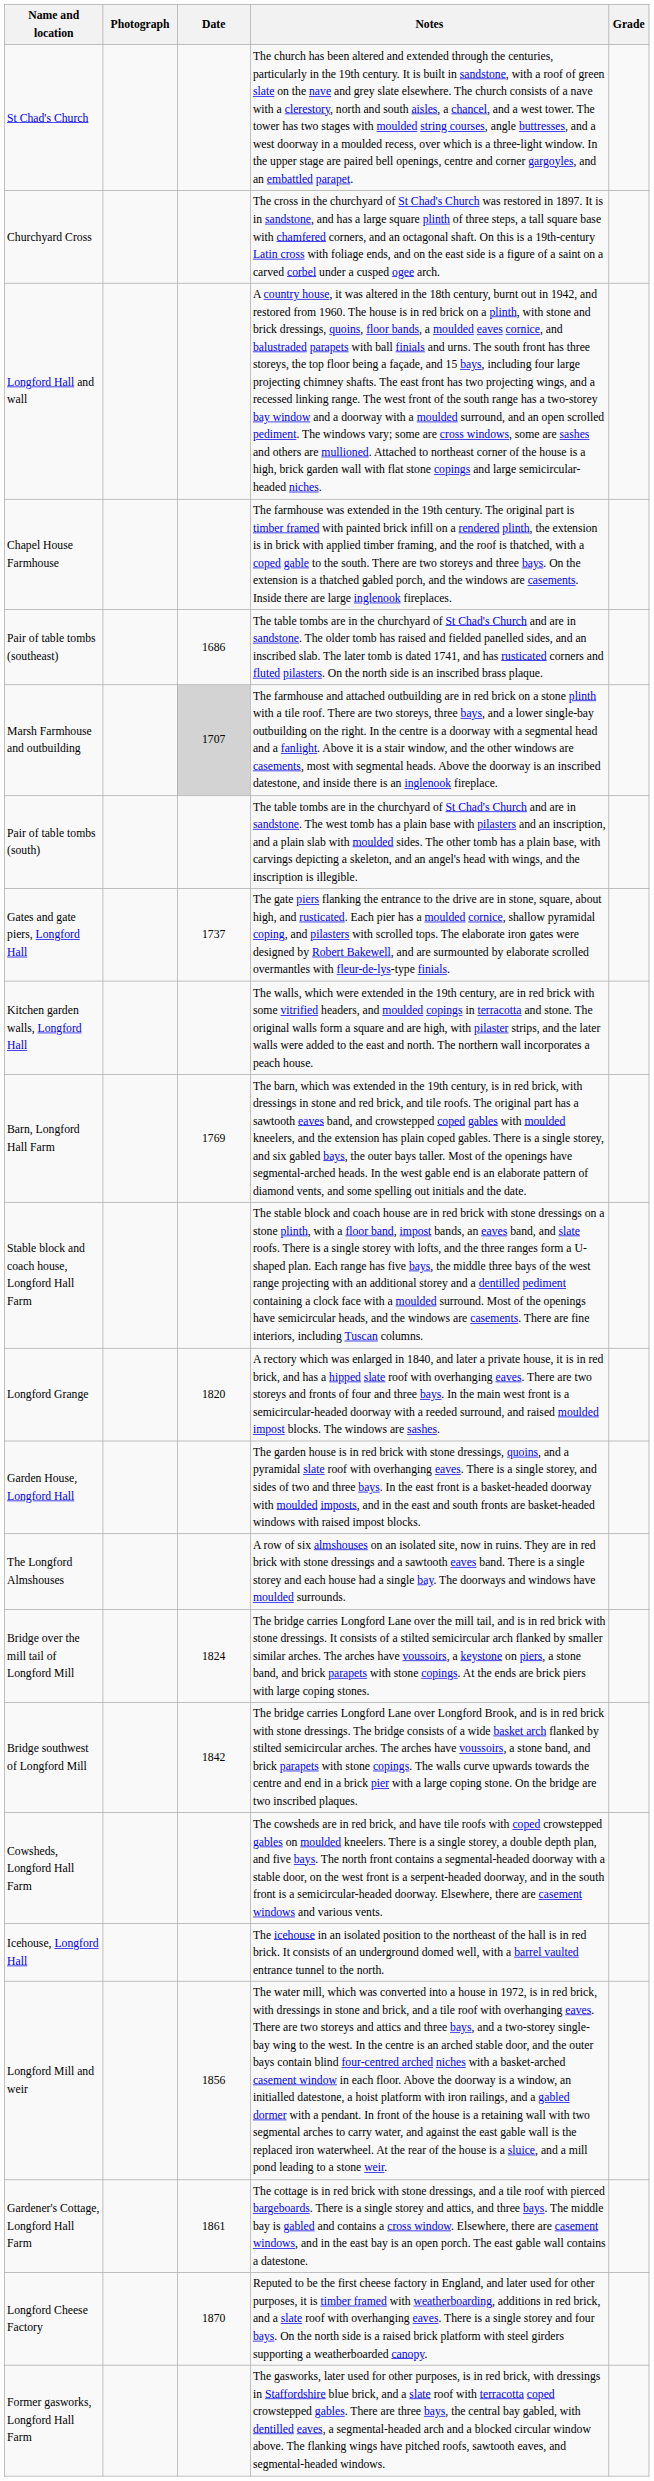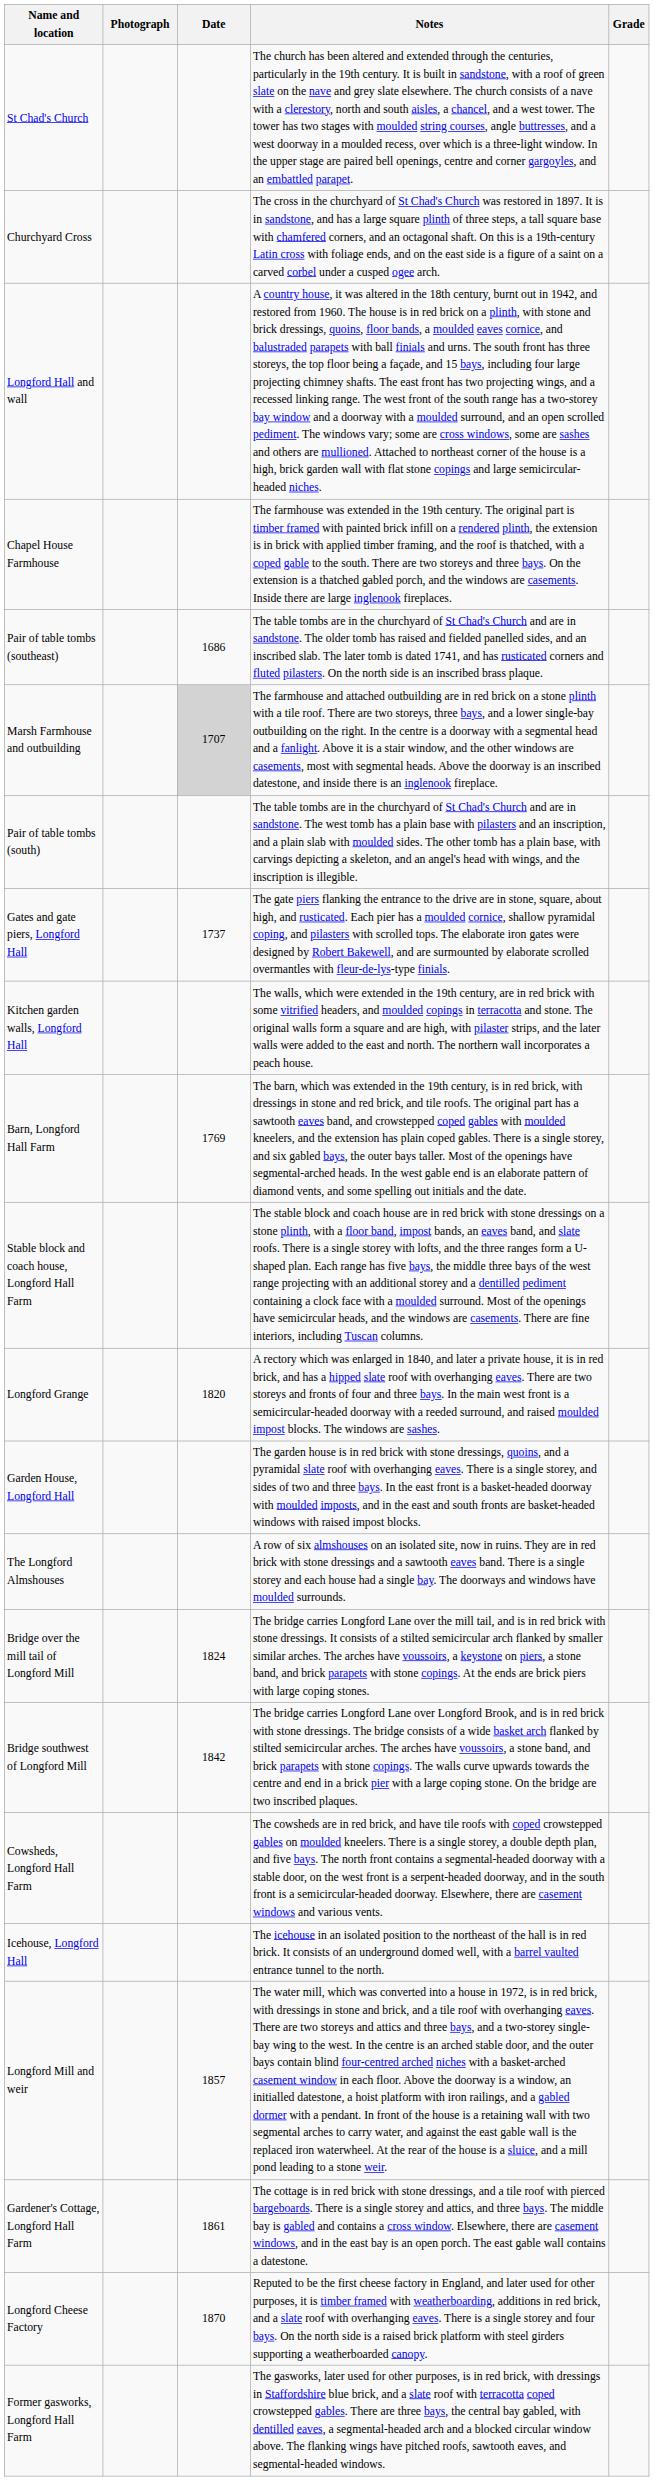 <table class="wikitable sortable plainrowheaders" style="width:100%; border:0; text-align:left; line-height:150%;">
 <tr>
 <th scope="col"  style="width:150px">Name and location</th>
 <th scope="col"  style="width:100px" class="unsortable">Photograph</th>
 <th scope="col"  style="width:120px">Date</th>
 <th scope="col"  style="width:650px" class="unsortable">Notes</th>
 <th scope="col"  style="width:50px">Grade</th>
 </tr>
 <tr>
 <td><a href='#'>St Chad's Church</a><br><small></small></td>
 <td></td>
 <td align="center"></td>
 <td>The church has been altered and extended through the centuries, particularly in the 19th century.  It is built in <a href='#'>sandstone</a>, with a roof of green <a href='#'>slate</a> on the <a href='#'>nave</a> and grey slate elsewhere.  The church consists of a nave with a <a href='#'>clerestory</a>, north and south <a href='#'>aisles</a>, a <a href='#'>chancel</a>, and a west tower.  The tower has two stages with <a href='#'>moulded</a> <a href='#'>string courses</a>, angle <a href='#'>buttresses</a>, and a west doorway in a moulded recess, over which is a three-light window.  In the upper stage are paired bell openings, centre and corner <a href='#'>gargoyles</a>, and an <a href='#'>embattled</a> <a href='#'>parapet</a>.</td>
 <td align="center" ></td>
 </tr>
 <tr>
 <td>Churchyard Cross<br><small></small></td>
 <td></td>
 <td align="center"></td>
 <td>The cross in the churchyard of <a href='#'>St Chad's Church</a> was restored in 1897.  It is in <a href='#'>sandstone</a>, and has a large square <a href='#'>plinth</a> of three steps, a tall square base with <a href='#'>chamfered</a> corners, and an octagonal shaft.  On this is a 19th-century <a href='#'>Latin cross</a> with foliage ends, and on the east side is a figure of a saint on a carved <a href='#'>corbel</a> under a cusped <a href='#'>ogee</a> arch.</td>
 <td align="center" ></td>
 </tr>
 <tr>
 <td><a href='#'>Longford Hall</a> and wall<br><small></small></td>
 <td></td>
 <td align="center"></td>
 <td>A <a href='#'>country house</a>, it was altered in the 18th century, burnt out in 1942, and restored from 1960.  The house is in red brick on a <a href='#'>plinth</a>, with stone and brick dressings, <a href='#'>quoins</a>, <a href='#'>floor bands</a>, a <a href='#'>moulded</a> <a href='#'>eaves</a> <a href='#'>cornice</a>, and <a href='#'>balustraded</a> <a href='#'>parapets</a> with ball <a href='#'>finials</a> and urns.  The south front has three storeys, the top floor being a façade, and 15 <a href='#'>bays</a>, including four large projecting chimney shafts.  The east front has two projecting wings, and a recessed linking range.  The west front of the south range has a two-storey <a href='#'>bay window</a> and a doorway with a <a href='#'>moulded</a> surround, and an open scrolled <a href='#'>pediment</a>.  The windows vary; some are <a href='#'>cross windows</a>, some are <a href='#'>sashes</a> and others are <a href='#'>mullioned</a>.  Attached to northeast corner of the house is a high, brick garden wall with flat stone <a href='#'>copings</a> and large semicircular-headed <a href='#'>niches</a>.</td>
 <td align="center" ></td>
 </tr>
 <tr>
 <td>Chapel House Farmhouse<br><small></small></td>
 <td></td>
 <td align="center"></td>
 <td>The farmhouse was extended in the 19th century.  The original part is <a href='#'>timber framed</a> with painted brick infill on a <a href='#'>rendered</a> <a href='#'>plinth</a>, the extension is in brick with applied timber framing, and the roof is thatched, with a <a href='#'>coped</a> <a href='#'>gable</a> to the south.  There are two storeys and three <a href='#'>bays</a>.  On the extension is a thatched gabled porch, and the windows are <a href='#'>casements</a>.  Inside there are large <a href='#'>inglenook</a> fireplaces.</td>
 <td align="center" ></td>
 </tr>
 <tr>
 <td>Pair of table tombs (southeast)<br><small></small></td>
 <td></td>
 <td align="center">1686</td>
 <td>The table tombs are in the churchyard of <a href='#'>St Chad's Church</a> and are in <a href='#'>sandstone</a>.  The older tomb has raised and fielded panelled sides, and an inscribed slab.  The later tomb is dated 1741, and has <a href='#'>rusticated</a> corners and <a href='#'>fluted</a> <a href='#'>pilasters</a>.  On the north side is an inscribed brass plaque.</td>
 <td align="center" ></td>
 </tr>
 <tr>
 <td>Marsh Farmhouse and outbuilding<br><small></small></td>
 <td></td>
 <td align="center" style="background: lightgrey;">1707</td>
 <td>The farmhouse and attached outbuilding are in red brick on a stone <a href='#'>plinth</a> with a tile roof.  There are two storeys, three <a href='#'>bays</a>, and a lower single-bay outbuilding on the right.  In the centre is a doorway with a segmental head and a <a href='#'>fanlight</a>.  Above it is a stair window, and the other windows are <a href='#'>casements</a>, most with segmental heads.  Above the doorway is an inscribed datestone, and inside there is an <a href='#'>inglenook</a> fireplace.</td>
 <td align="center" ></td>
 </tr>
 <tr>
 <td>Pair of table tombs (south)<br><small></small></td>
 <td></td>
 <td align="center"></td>
 <td>The table tombs are in the churchyard of <a href='#'>St Chad's Church</a> and are in <a href='#'>sandstone</a>.  The west tomb has a plain base with <a href='#'>pilasters</a> and an inscription, and a plain slab with <a href='#'>moulded</a> sides.  The other tomb has a plain base, with carvings depicting a skeleton, and an angel's head with wings, and the inscription is illegible.</td>
 <td align="center" ></td>
 </tr>
 <tr>
 <td>Gates and gate piers, <a href='#'>Longford Hall</a><br><small></small></td>
 <td></td>
 <td align="center">1737</td>
 <td>The gate <a href='#'>piers</a> flanking the entrance to the drive are in stone, square, about  high, and <a href='#'>rusticated</a>.  Each pier has a <a href='#'>moulded</a> <a href='#'>cornice</a>, shallow pyramidal <a href='#'>coping</a>, and <a href='#'>pilasters</a> with scrolled tops.  The elaborate iron gates were designed by <a href='#'>Robert Bakewell</a>, and are surmounted by elaborate scrolled overmantles with <a href='#'>fleur-de-lys</a>-type <a href='#'>finials</a>.</td>
 <td align="center" ></td>
 </tr>
 <tr>
 <td>Kitchen garden walls, <a href='#'>Longford Hall</a><br><small></small></td>
 <td></td>
 <td align="center"></td>
 <td>The walls, which were extended in the 19th century, are in red brick with some <a href='#'>vitrified</a> headers, and <a href='#'>moulded</a> <a href='#'>copings</a> in <a href='#'>terracotta</a> and stone.  The original walls form a square and are  high, with <a href='#'>pilaster</a> strips, and the later walls were added to the east and north.  The northern wall incorporates a peach house.</td>
 <td align="center" ></td>
 </tr>
 <tr>
 <td>Barn, Longford Hall Farm<br><small></small></td>
 <td></td>
 <td align="center">1769</td>
 <td>The barn, which was extended in the 19th century, is in red brick, with dressings in stone and red brick, and tile roofs.  The original part has a sawtooth <a href='#'>eaves</a> band, and crowstepped <a href='#'>coped</a> <a href='#'>gables</a> with <a href='#'>moulded</a> kneelers, and the extension has plain coped gables.  There is a single storey, and six gabled <a href='#'>bays</a>, the outer bays taller.  Most of the openings have segmental-arched heads.  In the west gable end is an elaborate pattern of diamond vents, and some spelling out initials and the date.</td>
 <td align="center" ></td>
 </tr>
 <tr>
 <td>Stable block and coach house,<br>Longford Hall Farm<br><small></small></td>
 <td></td>
 <td align="center"></td>
 <td>The stable block and coach house are in red brick with stone dressings on a stone <a href='#'>plinth</a>, with a <a href='#'>floor band</a>, <a href='#'>impost</a> bands, an <a href='#'>eaves</a> band, and <a href='#'>slate</a> roofs.  There is a single storey with lofts, and the three ranges form a U-shaped plan.  Each range has five <a href='#'>bays</a>, the middle three bays of the west range projecting with an additional storey and a <a href='#'>dentilled</a> <a href='#'>pediment</a> containing a clock face with a <a href='#'>moulded</a> surround.  Most of the openings have semicircular heads, and the windows are <a href='#'>casements</a>.  There are fine interiors, including <a href='#'>Tuscan</a> columns.</td>
 <td align="center" ></td>
 </tr>
 <tr>
 <td>Longford Grange<br><small></small></td>
 <td></td>
 <td align="center">1820</td>
 <td>A rectory which was enlarged in 1840, and later a private house, it is in red brick, and has a <a href='#'>hipped</a> <a href='#'>slate</a> roof with overhanging <a href='#'>eaves</a>.  There are two storeys and fronts of four and three <a href='#'>bays</a>.  In the main west front is a semicircular-headed doorway with a reeded surround, and raised <a href='#'>moulded</a> <a href='#'>impost</a> blocks.  The windows are <a href='#'>sashes</a>.</td>
 <td align="center" ></td>
 </tr>
 <tr>
 <td>Garden House, <a href='#'>Longford Hall</a><br><small></small></td>
 <td></td>
 <td align="center"></td>
 <td>The garden house is in red brick with stone dressings, <a href='#'>quoins</a>, and a pyramidal <a href='#'>slate</a> roof with overhanging <a href='#'>eaves</a>.  There is a single storey, and sides of two and three <a href='#'>bays</a>.  In the east front is a basket-headed doorway with <a href='#'>moulded</a> <a href='#'>imposts</a>, and in the east and south fronts are basket-headed windows with raised impost blocks.</td>
 <td align="center" ></td>
 </tr>
 <tr>
 <td>The Longford Almshouses<br><small></small></td>
 <td></td>
 <td align="center"></td>
 <td>A row of six <a href='#'>almshouses</a> on an isolated site, now in ruins.  They are in red brick with stone dressings and a sawtooth <a href='#'>eaves</a> band.  There is a single storey and each house had a single <a href='#'>bay</a>.  The doorways and windows have <a href='#'>moulded</a> surrounds.</td>
 <td align="center" ></td>
 </tr>
 <tr>
 <td>Bridge over the mill tail of Longford Mill<br><small></small></td>
 <td></td>
 <td align="center">1824</td>
 <td>The bridge carries Longford Lane over the mill tail, and is in red brick with stone dressings.  It consists of a stilted semicircular arch flanked by smaller similar arches.  The arches have <a href='#'>voussoirs</a>, a <a href='#'>keystone</a> on <a href='#'>piers</a>, a stone band, and brick <a href='#'>parapets</a> with stone <a href='#'>copings</a>.  At the ends are brick piers with large coping stones.</td>
 <td align="center" ></td>
 </tr>
 <tr>
 <td>Bridge southwest of Longford Mill<br><small></small></td>
 <td></td>
 <td align="center">1842</td>
 <td>The bridge carries Longford Lane over Longford Brook, and is in red brick with stone dressings.  The bridge consists of a wide <a href='#'>basket arch</a> flanked by stilted semicircular arches.  The arches have <a href='#'>voussoirs</a>, a stone band, and brick <a href='#'>parapets</a> with stone <a href='#'>copings</a>.  The walls curve upwards towards the centre and end in a brick <a href='#'>pier</a> with a large coping stone.  On the bridge are two inscribed plaques.</td>
 <td align="center" ></td>
 </tr>
 <tr>
 <td>Cowsheds, Longford Hall Farm<br><small></small></td>
 <td></td>
 <td align="center"></td>
 <td>The cowsheds are in red brick, and have tile roofs with <a href='#'>coped</a> crowstepped <a href='#'>gables</a> on <a href='#'>moulded</a> kneelers.  There is a single storey, a double depth plan, and five <a href='#'>bays</a>.  The north front contains a segmental-headed doorway with a stable door, on the west front is a serpent-headed doorway, and in the south front is a semicircular-headed doorway.  Elsewhere, there are <a href='#'>casement windows</a> and various vents.</td>
 <td align="center" ></td>
 </tr>
 <tr>
 <td>Icehouse, <a href='#'>Longford Hall</a><br><small></small></td>
 <td></td>
 <td align="center"></td>
 <td>The <a href='#'>icehouse</a> in an isolated position to the northeast of the hall is in red brick.  It consists of an underground domed well, with a <a href='#'>barrel vaulted</a> entrance tunnel to the north.</td>
 <td align="center" ></td>
 </tr>
 <tr>
 <td>Longford Mill and weir<br><small></small></td>
 <td></td>
-<td align="center">1856</td>
+<td align="center">1857</td>
 <td>The water mill, which was converted into a house in 1972, is in red brick, with dressings in stone and brick, and a tile roof with overhanging <a href='#'>eaves</a>.  There are two storeys and attics and three <a href='#'>bays</a>, and a two-storey single-bay wing to the west.  In the centre is an arched stable door, and the outer bays contain blind <a href='#'>four-centred arched</a> <a href='#'>niches</a> with a basket-arched <a href='#'>casement window</a> in each floor.  Above the doorway is a window, an initialled datestone, a hoist platform with iron railings, and a <a href='#'>gabled</a> <a href='#'>dormer</a> with a pendant.  In front of the house is a retaining wall with two segmental arches to carry water, and against the east gable wall is the replaced iron waterwheel.  At the rear of the house is a <a href='#'>sluice</a>, and a mill pond leading to a stone <a href='#'>weir</a>.</td>
 <td align="center" ></td>
 </tr>
 <tr>
 <td>Gardener's Cottage,<br>Longford Hall Farm<br><small></small></td>
 <td></td>
 <td align="center">1861</td>
 <td>The cottage is in red brick with stone dressings, and a tile roof with pierced <a href='#'>bargeboards</a>.  There is a single storey and attics, and three <a href='#'>bays</a>.  The middle bay is <a href='#'>gabled</a> and contains a <a href='#'>cross window</a>.  Elsewhere, there are <a href='#'>casement windows</a>, and in the east bay is an open porch.  The east gable wall contains a datestone.</td>
 <td align="center" ></td>
 </tr>
 <tr>
 <td>Longford Cheese Factory<br><small></small></td>
 <td></td>
 <td align="center">1870</td>
 <td>Reputed to be the first cheese factory in England, and later used for other purposes, it is <a href='#'>timber framed</a> with <a href='#'>weatherboarding</a>, additions in red brick, and a <a href='#'>slate</a> roof with overhanging <a href='#'>eaves</a>.  There is a single storey and four <a href='#'>bays</a>.  On the north side is a raised brick platform with steel girders supporting a weatherboarded <a href='#'>canopy</a>.</td>
 <td align="center" ></td>
 </tr>
 <tr>
 <td>Former gasworks,<br>Longford Hall Farm<br><small></small></td>
 <td></td>
 <td align="center"></td>
 <td>The gasworks, later used for other purposes, is in red brick, with dressings in <a href='#'>Staffordshire</a> blue brick, and a <a href='#'>slate</a> roof with <a href='#'>terracotta</a> <a href='#'>coped</a> crowstepped <a href='#'>gables</a>.  There are three <a href='#'>bays</a>, the central bay gabled, with <a href='#'>dentilled</a> <a href='#'>eaves</a>, a segmental-headed arch and a blocked circular window above.  The flanking wings have pitched roofs, sawtooth eaves, and segmental-headed windows.</td>
 <td align="center" ></td>
 </tr>
 <tr>
 </tr>
 </table>
